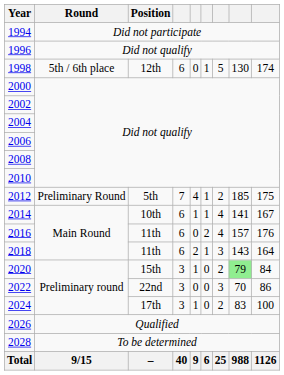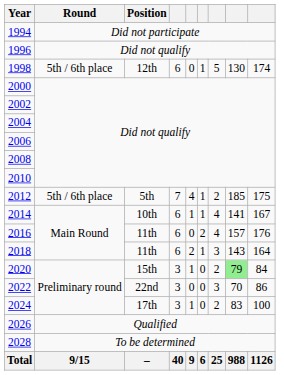 <table class="wikitable" style="text-align: center;">
 <tr>
 <th>Year</th>
 <th>Round</th>
 <th>Position</th>
 <th></th>
 <th></th>
 <th></th>
 <th></th>
 <th></th>
 <th></th>
 </tr>
 <tr>
 <td> <a href='#'>1994</a></td>
 <td colspan="8"><em>Did not participate</em></td>
 </tr>
 <tr>
 <td> <a href='#'>1996</a></td>
 <td colspan="8"><em>Did not qualify</em></td>
 </tr>
 <tr>
 <td> <a href='#'>1998</a></td>
 <td>5th / 6th place</td>
 <td>12th</td>
 <td>6</td>
 <td>0</td>
 <td>1</td>
 <td>5</td>
 <td>130</td>
 <td>174</td>
 </tr>
 <tr>
 <td> <a href='#'>2000</a></td>
 <td colspan="8" rowspan="6"><em>Did not qualify</em></td>
 </tr>
 <tr>
 <td> <a href='#'>2002</a></td>
 </tr>
 <tr>
 <td> <a href='#'>2004</a></td>
 </tr>
 <tr>
 <td> <a href='#'>2006</a></td>
 </tr>
 <tr>
 <td> <a href='#'>2008</a></td>
 </tr>
 <tr>
 <td> <a href='#'>2010</a></td>
 </tr>
 <tr>
 <td> <a href='#'>2012</a></td>
-<td>Preliminary Round</td>
+<td>5th / 6th place</td>
 <td>5th</td>
 <td>7</td>
 <td>4</td>
 <td>1</td>
 <td>2</td>
 <td>185</td>
 <td>175</td>
 </tr>
 <tr>
 <td> <a href='#'>2014</a></td>
 <td rowspan=3>Main Round</td>
 <td>10th</td>
 <td>6</td>
 <td>1</td>
 <td>1</td>
 <td>4</td>
 <td>141</td>
 <td>167</td>
 </tr>
 <tr>
 <td> <a href='#'>2016</a></td>
 <td>11th</td>
 <td>6</td>
 <td>0</td>
 <td>2</td>
 <td>4</td>
 <td>157</td>
 <td>176</td>
 </tr>
 <tr>
 <td> <a href='#'>2018</a></td>
 <td>11th</td>
 <td>6</td>
 <td>2</td>
 <td>1</td>
 <td>3</td>
 <td>143</td>
 <td>164</td>
 </tr>
 <tr>
 <td> <a href='#'>2020</a></td>
 <td rowspan=3>Preliminary round</td>
 <td>15th</td>
 <td>3</td>
 <td>1</td>
 <td>0</td>
 <td>2</td>
 <td style="background: lightgreen;">79</td>
 <td>84</td>
 </tr>
 <tr>
 <td> <a href='#'>2022</a></td>
 <td>22nd</td>
 <td>3</td>
 <td>0</td>
 <td>0</td>
 <td>3</td>
 <td>70</td>
 <td>86</td>
 </tr>
 <tr>
 <td> <a href='#'>2024</a></td>
 <td>17th</td>
 <td>3</td>
 <td>1</td>
 <td>0</td>
 <td>2</td>
 <td>83</td>
 <td>100</td>
 </tr>
 <tr>
 <td> <a href='#'>2026</a></td>
 <td colspan="8"><em>Qualified</em></td>
 </tr>
 <tr>
 <td> <a href='#'>2028</a></td>
 <td colspan="8"><em>To be determined</em></td>
 </tr>
 <tr>
 <th>Total</th>
 <th>9/15</th>
 <th>–</th>
 <th>40</th>
 <th>9</th>
 <th>6</th>
 <th>25</th>
 <th>988</th>
 <th>1126</th>
 </tr>
 </table>
